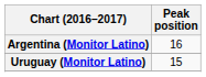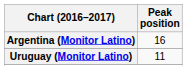 <table class="wikitable sortable plainrowheaders" style="text-align:center">
 <tr>
 <th scope="col">Chart (2016–2017)</th>
 <th scope="col">Peak<br> position</th>
 </tr>
 <tr>
 <th scope="row">Argentina (<a href='#'>Monitor Latino</a>)</th>
 <td>16</td>
 </tr>
 <tr>
 </tr>
 <tr>
 </tr>
 <tr>
 </tr>
 <tr>
 </tr>
 <tr>
 </tr>
 <tr>
 </tr>
 <tr>
 </tr>
 <tr>
 </tr>
 <tr>
 </tr>
 <tr>
 </tr>
 <tr>
 <th scope="row">Uruguay (<a href='#'>Monitor Latino</a>)</th>
-<td>15</td>
+<td>11</td>
 </tr>
 <tr>
 </tr>
 <tr>
 </tr>
 </table>
